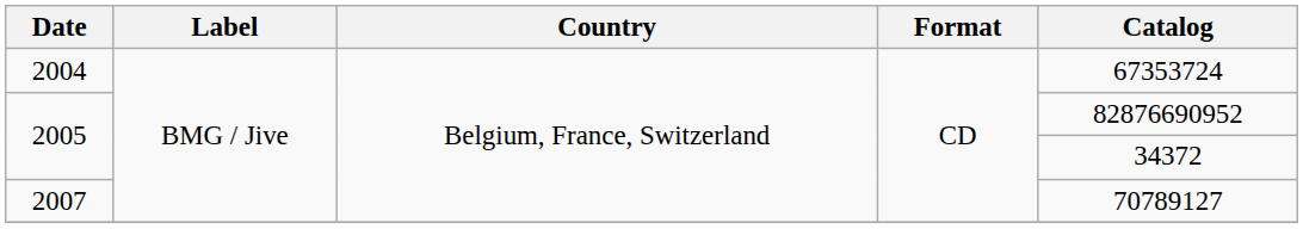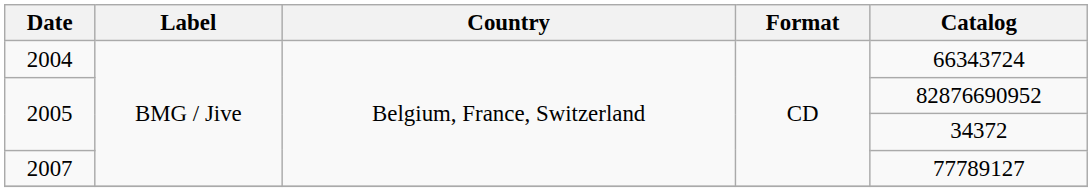 <table class="wikitable" width="60%" border="1">
 <tr>
 <th>Date</th>
 <th>Label</th>
 <th>Country</th>
 <th>Format</th>
 <th>Catalog</th>
 </tr>
 <tr>
 <td align=center>2004</td>
 <td rowspan=4 align=center>BMG / Jive</td>
 <td rowspan=4 align=center>Belgium, France, Switzerland</td>
 <td rowspan=4 align=center>CD</td>
-<td align=center>67353724</td>
+<td align=center>66343724</td>
 </tr>
 <tr>
 <td rowspan=2 align=center>2005</td>
 <td align=center>82876690952</td>
 </tr>
 <tr>
 <td align=center>34372</td>
 </tr>
 <tr>
 <td align=center>2007</td>
-<td align=center>70789127</td>
+<td align=center>77789127</td>
 </tr>
 <tr>
 </tr>
 </table>
